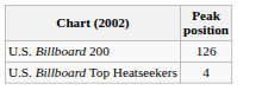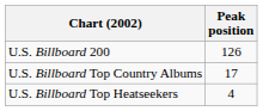 <table class="wikitable">
 <tr>
 <th>Chart (2002)</th>
 <th>Peak<br>position</th>
 </tr>
 <tr>
 <td>U.S. <em>Billboard</em> 200</td>
 <td align="center">126</td>
 </tr>
 <tr>
+<td>U.S. <em>Billboard</em> Top Country Albums</td>
+<td align="center">17</td>
+</tr>
+<tr>
 <td>U.S. <em>Billboard</em> Top Heatseekers</td>
 <td align="center">4</td>
 </tr>
 </table>
